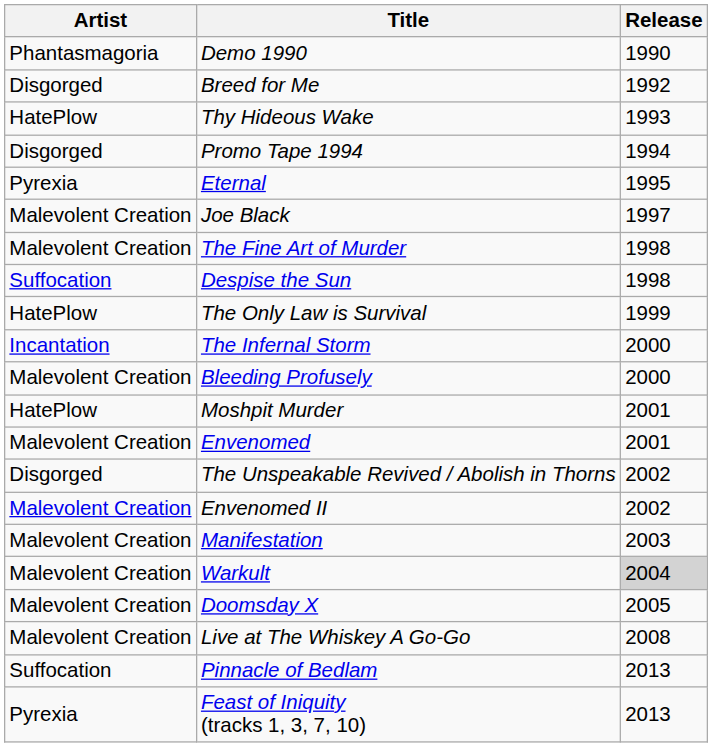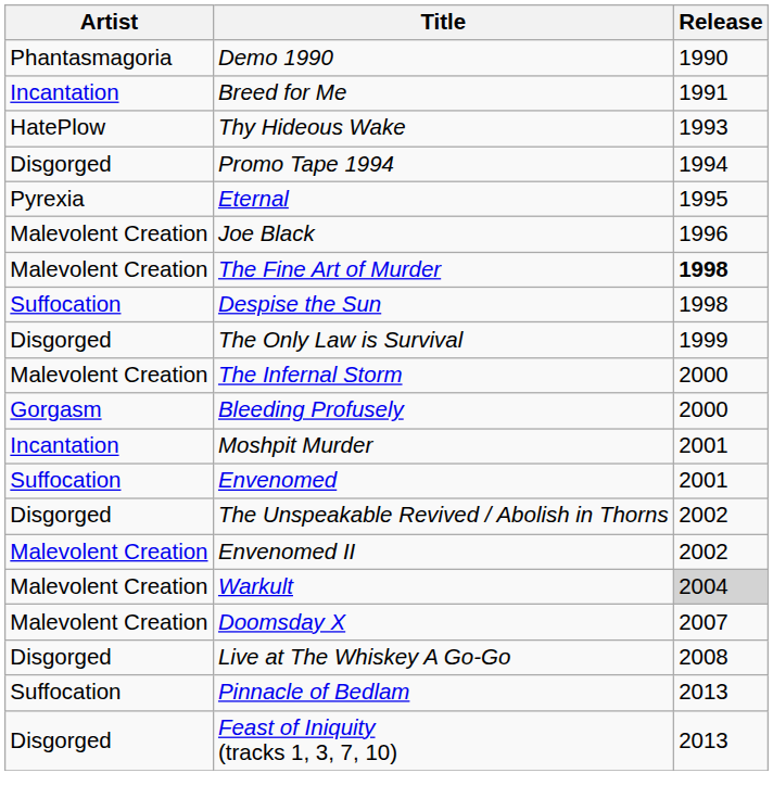 <table class="wikitable">
 <tr>
 <th>Artist</th>
 <th>Title</th>
 <th>Release</th>
 </tr>
 <tr>
 <td>Phantasmagoria</td>
 <td><em>Demo 1990</em></td>
 <td>1990</td>
 </tr>
 <tr>
-<td>Disgorged</td>
+<td><a href='#'>Incantation</a></td>
 <td><em>Breed for Me</em></td>
-<td>1992</td>
+<td>1991</td>
 </tr>
 <tr>
 <td>HatePlow</td>
 <td><em>Thy Hideous Wake</em></td>
 <td>1993</td>
 </tr>
 <tr>
 <td>Disgorged</td>
 <td><em>Promo Tape 1994</em></td>
 <td>1994</td>
 </tr>
 <tr>
 <td>Pyrexia</td>
 <td><em><a href='#'>Eternal</a></em></td>
 <td>1995</td>
 </tr>
 <tr>
 <td>Malevolent Creation</td>
 <td><em>Joe Black</em></td>
-<td>1997</td>
+<td>1996</td>
 </tr>
 <tr>
 <td>Malevolent Creation</td>
 <td><em><a href='#'>The Fine Art of Murder</a></em></td>
-<td>1998</td>
+<td><strong>1998</strong></td>
 </tr>
 <tr>
 <td><a href='#'>Suffocation</a></td>
 <td><em><a href='#'>Despise the Sun</a></em></td>
 <td>1998</td>
 </tr>
 <tr>
-<td>HatePlow</td>
+<td>Disgorged</td>
 <td><em>The Only Law is Survival</em></td>
 <td>1999</td>
 </tr>
 <tr>
-<td><a href='#'>Incantation</a></td>
+<td>Malevolent Creation</td>
 <td><em><a href='#'>The Infernal Storm</a></em></td>
 <td>2000</td>
 </tr>
 <tr>
-<td>Malevolent Creation</td>
+<td><a href='#'>Gorgasm</a></td>
 <td><em><a href='#'>Bleeding Profusely</a></em></td>
 <td>2000</td>
 </tr>
 <tr>
-<td>HatePlow</td>
+<td><a href='#'>Incantation</a></td>
 <td><em>Moshpit Murder</em></td>
 <td>2001</td>
 </tr>
 <tr>
-<td>Malevolent Creation</td>
+<td><a href='#'>Suffocation</a></td>
 <td><em><a href='#'>Envenomed</a></em></td>
 <td>2001</td>
 </tr>
 <tr>
 <td>Disgorged</td>
 <td><em>The Unspeakable Revived / Abolish in Thorns</em></td>
 <td>2002</td>
 </tr>
 <tr>
 <td><a href='#'>Malevolent Creation</a></td>
 <td><em>Envenomed II</em></td>
 <td>2002</td>
 </tr>
 <tr>
 <td>Malevolent Creation</td>
-<td><em><a href='#'>Manifestation</a></em></td>
-<td>2003</td>
-</tr>
-<tr>
-<td>Malevolent Creation</td>
 <td><em><a href='#'>Warkult</a></em></td>
 <td style="background: lightgrey;">2004</td>
 </tr>
 <tr>
 <td>Malevolent Creation</td>
 <td><em><a href='#'>Doomsday X</a></em></td>
-<td>2005</td>
+<td>2007</td>
 </tr>
 <tr>
-<td>Malevolent Creation</td>
+<td>Disgorged</td>
 <td><em>Live at The Whiskey A Go-Go</em></td>
 <td>2008</td>
 </tr>
 <tr>
 <td>Suffocation</td>
 <td><em><a href='#'>Pinnacle of Bedlam</a></em></td>
 <td>2013</td>
 </tr>
 <tr>
-<td>Pyrexia</td>
+<td>Disgorged</td>
 <td><em><a href='#'>Feast of Iniquity</a></em><br>(tracks 1, 3, 7, 10)</td>
 <td>2013</td>
 </tr>
 </table>
